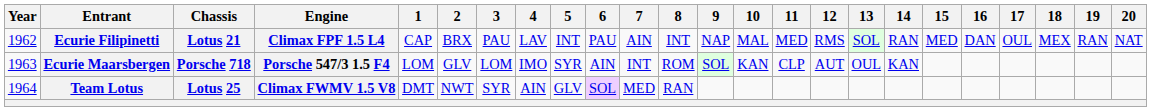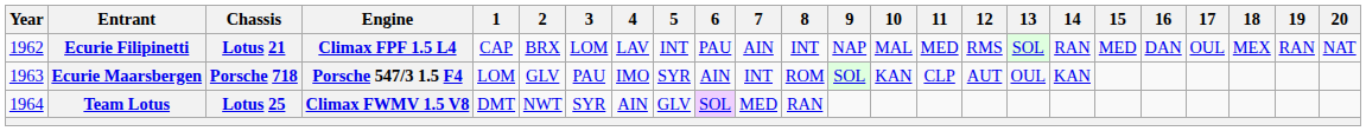 <table class="wikitable" style="text-align:center; font-size:90%">
 <tr>
 <th>Year</th>
 <th>Entrant</th>
 <th>Chassis</th>
 <th>Engine</th>
 <th>1</th>
 <th>2</th>
 <th>3</th>
 <th>4</th>
 <th>5</th>
 <th>6</th>
 <th>7</th>
 <th>8</th>
 <th>9</th>
 <th>10</th>
 <th>11</th>
 <th>12</th>
 <th>13</th>
 <th>14</th>
 <th>15</th>
 <th>16</th>
 <th>17</th>
 <th>18</th>
 <th>19</th>
 <th>20</th>
 </tr>
 <tr>
 <td><a href='#'>1962</a></td>
 <th><a href='#'>Ecurie Filipinetti</a></th>
 <th><a href='#'>Lotus</a> <a href='#'>21</a></th>
 <th><a href='#'>Climax FPF 1.5 L4</a></th>
 <td><a href='#'>CAP</a></td>
 <td><a href='#'>BRX</a></td>
-<td><a href='#'>PAU</a></td>
+<td><a href='#'>LOM</a></td>
 <td><a href='#'>LAV</a></td>
 <td><a href='#'>INT</a></td>
 <td><a href='#'>PAU</a></td>
 <td><a href='#'>AIN</a></td>
 <td><a href='#'>INT</a></td>
 <td><a href='#'>NAP</a></td>
 <td><a href='#'>MAL</a></td>
 <td><a href='#'>MED</a></td>
 <td><a href='#'>RMS</a></td>
 <td style="background:#DFFFDF;"><a href='#'>SOL</a><br></td>
 <td><a href='#'>RAN</a></td>
 <td><a href='#'>MED</a></td>
 <td><a href='#'>DAN</a></td>
 <td><a href='#'>OUL</a></td>
 <td><a href='#'>MEX</a></td>
 <td><a href='#'>RAN</a></td>
 <td><a href='#'>NAT</a></td>
 </tr>
 <tr>
 <td><a href='#'>1963</a></td>
 <th><a href='#'>Ecurie Maarsbergen</a></th>
 <th><a href='#'>Porsche</a> <a href='#'>718</a></th>
 <th><a href='#'>Porsche</a> 547/3 1.5 <a href='#'>F4</a></th>
 <td><a href='#'>LOM</a></td>
 <td><a href='#'>GLV</a></td>
-<td><a href='#'>LOM</a></td>
+<td><a href='#'>PAU</a></td>
 <td><a href='#'>IMO</a></td>
 <td><a href='#'>SYR</a></td>
 <td><a href='#'>AIN</a></td>
 <td><a href='#'>INT</a></td>
 <td><a href='#'>ROM</a></td>
 <td style="background:#DFFFDF;"><a href='#'>SOL</a><br></td>
 <td><a href='#'>KAN</a></td>
 <td><a href='#'>CLP</a></td>
 <td><a href='#'>AUT</a></td>
 <td><a href='#'>OUL</a></td>
 <td><a href='#'>KAN</a></td>
 <td></td>
 <td></td>
 <td></td>
 <td></td>
 <td></td>
 <td></td>
 </tr>
 <tr>
 <td><a href='#'>1964</a></td>
 <th><a href='#'>Team Lotus</a></th>
 <th><a href='#'>Lotus</a> <a href='#'>25</a></th>
 <th><a href='#'>Climax FWMV 1.5 V8</a></th>
 <td><a href='#'>DMT</a></td>
 <td><a href='#'>NWT</a></td>
 <td><a href='#'>SYR</a></td>
 <td><a href='#'>AIN</a></td>
 <td><a href='#'>GLV</a></td>
 <td style="background:#EFCFFF;"><a href='#'>SOL</a><br></td>
 <td><a href='#'>MED</a></td>
 <td><a href='#'>RAN</a></td>
 <td></td>
 <td></td>
 <td></td>
 <td></td>
 <td></td>
 <td></td>
 <td></td>
 <td></td>
 <td></td>
 <td></td>
 <td></td>
 <td></td>
 </tr>
 <tr>
 <th colspan="24"></th>
 </tr>
 <tr>
 </tr>
 </table>
